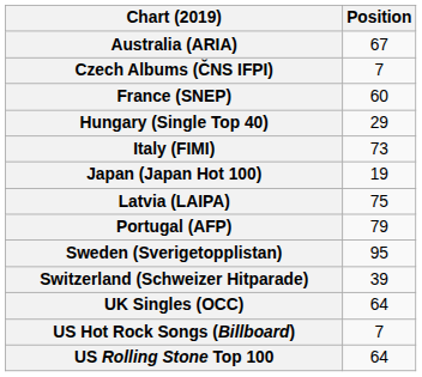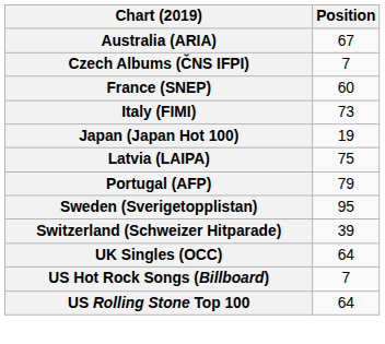 <table class="wikitable sortable plainrowheaders" style="text-align:center">
 <tr>
 <th scope="col" style="width:20em">Chart (2019)</th>
 <th scope="col">Position</th>
 </tr>
 <tr>
 <th scope="row">Australia (ARIA)</th>
 <td>67</td>
 </tr>
 <tr>
 <th scope="row">Czech Albums (ČNS IFPI)</th>
 <td>7</td>
 </tr>
 <tr>
 <th scope="row">France (SNEP)</th>
 <td>60</td>
-</tr>
-<tr>
-<th scope="row">Hungary (Single Top 40)</th>
-<td>29</td>
 </tr>
 <tr>
 <th scope="row">Italy (FIMI)</th>
 <td>73</td>
 </tr>
 <tr>
 <th scope="row">Japan (Japan Hot 100)</th>
 <td>19</td>
 </tr>
 <tr>
 <th scope="row">Latvia (LAIPA)</th>
 <td>75</td>
 </tr>
 <tr>
 <th scope="row">Portugal (AFP)</th>
 <td>79</td>
 </tr>
 <tr>
 <th scope="row">Sweden (Sverigetopplistan)</th>
 <td>95</td>
 </tr>
 <tr>
 <th scope="row">Switzerland (Schweizer Hitparade)</th>
 <td>39</td>
 </tr>
 <tr>
 <th scope="row">UK Singles (OCC)</th>
 <td>64</td>
 </tr>
 <tr>
 <th scope="row">US Hot Rock Songs (<em>Billboard</em>)</th>
 <td>7</td>
 </tr>
 <tr>
 <th scope="row">US <em>Rolling Stone</em> Top 100</th>
 <td>64</td>
 </tr>
 </table>
